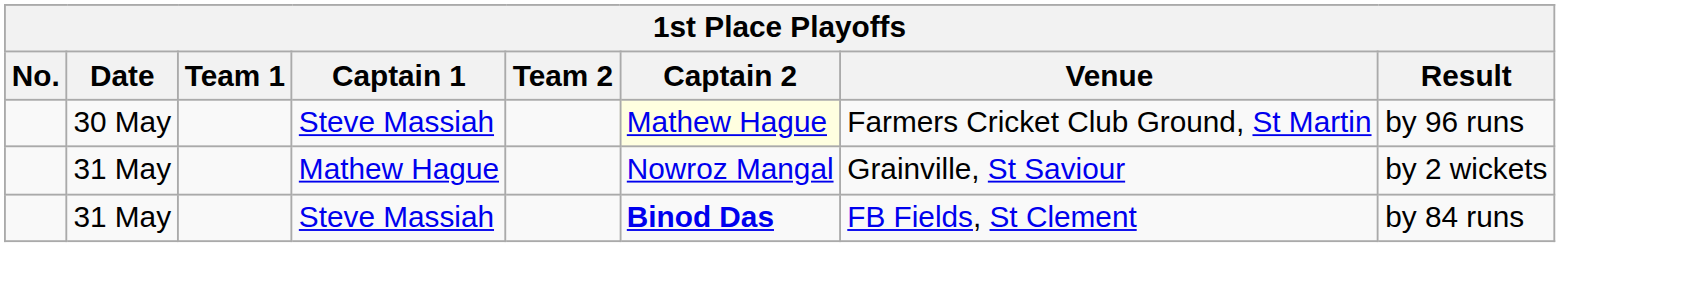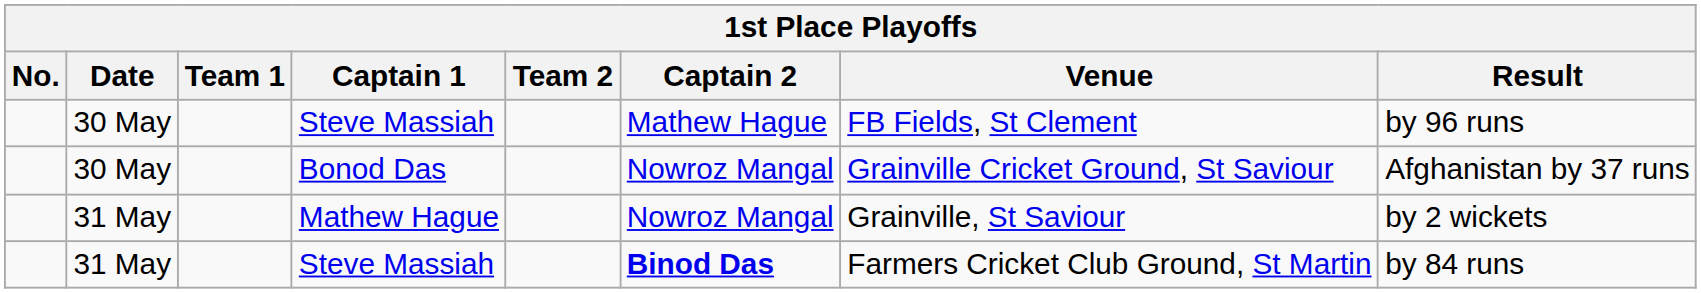 <table class="wikitable">
 <tr>
 <th colspan="8">1st Place Playoffs</th>
 </tr>
 <tr>
 <th>No.</th>
 <th>Date</th>
 <th>Team 1</th>
 <th>Captain 1</th>
 <th>Team 2</th>
 <th>Captain 2</th>
 <th>Venue</th>
 <th>Result</th>
 </tr>
 <tr>
 <td> </td>
 <td>30 May</td>
 <td></td>
 <td><a href='#'>Steve Massiah</a></td>
 <td></td>
-<td style="background: lightyellow;"><a href='#'>Mathew Hague</a></td>
-<td>Farmers Cricket Club Ground, <a href='#'>St Martin</a></td>
+<td><a href='#'>Mathew Hague</a></td>
+<td><a href='#'>FB Fields</a>, <a href='#'>St Clement</a></td>
 <td> by 96 runs</td>
+</tr>
+<tr>
+<td> </td>
+<td>30 May</td>
+<td></td>
+<td><a href='#'>Bonod Das</a></td>
+<td></td>
+<td><a href='#'>Nowroz Mangal</a></td>
+<td><a href='#'>Grainville Cricket Ground</a>, <a href='#'>St Saviour</a></td>
+<td>Afghanistan by 37 runs</td>
 </tr>
 <tr>
 <td> </td>
 <td>31 May</td>
 <td></td>
 <td><a href='#'>Mathew Hague</a></td>
 <td></td>
 <td><a href='#'>Nowroz Mangal</a></td>
 <td>Grainville, <a href='#'>St Saviour</a></td>
 <td> by 2 wickets</td>
 </tr>
 <tr>
 <td> </td>
 <td>31 May</td>
 <td></td>
 <td><a href='#'>Steve Massiah</a></td>
 <td></td>
 <td><strong><a href='#'>Binod Das</a></strong></td>
-<td><a href='#'>FB Fields</a>, <a href='#'>St Clement</a></td>
+<td>Farmers Cricket Club Ground, <a href='#'>St Martin</a></td>
 <td> by 84 runs</td>
 </tr>
 </table>
